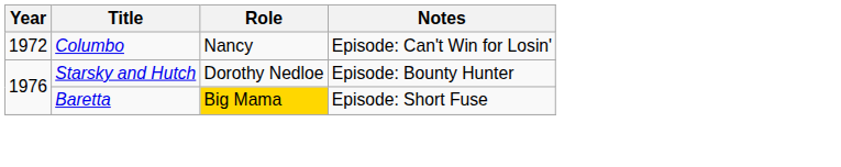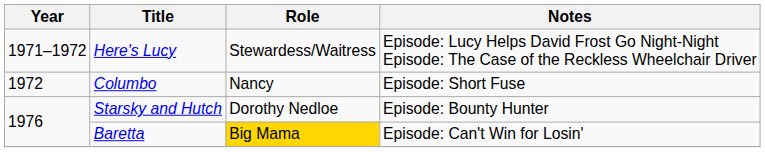 <table class="wikitable sortable">
 <tr>
 <th>Year</th>
 <th>Title</th>
 <th>Role</th>
 <th class="unsortable">Notes</th>
 </tr>
 <tr>
+<td>1971–1972</td>
+<td><em><a href='#'>Here's Lucy</a></em></td>
+<td>Stewardess/Waitress</td>
+<td>Episode: Lucy Helps David Frost Go Night-Night<br>Episode: The Case of the Reckless Wheelchair Driver</td>
+</tr>
+<tr>
 <td>1972</td>
 <td><em><a href='#'>Columbo</a></em></td>
 <td>Nancy</td>
-<td>Episode: Can't Win for Losin'</td>
+<td>Episode: Short Fuse</td>
 </tr>
 <tr>
 <td rowspan=2>1976</td>
 <td><em><a href='#'>Starsky and Hutch</a></em></td>
 <td>Dorothy Nedloe</td>
 <td>Episode: Bounty Hunter</td>
 </tr>
 <tr>
 <td><em><a href='#'>Baretta</a></em></td>
 <td style="background: gold;">Big Mama</td>
-<td>Episode: Short Fuse</td>
+<td>Episode: Can't Win for Losin'</td>
 </tr>
 <tr>
 </tr>
 </table>
